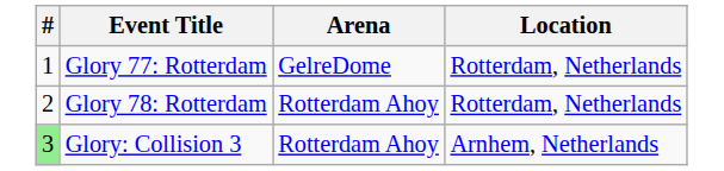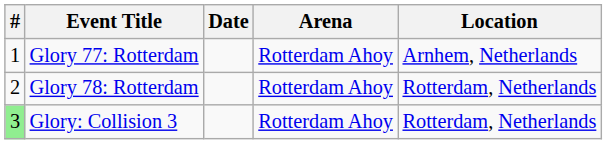 <table class="sortable wikitable succession-box" style="margin:1.0em auto; font-size:90%;">
 <tr>
 <th scope="col">#</th>
 <th scope="col">Event Title</th>
+<th scope="col">Date</th>
 <th scope="col">Arena</th>
 <th scope="col">Location</th>
 </tr>
 <tr>
 <td align=center>1</td>
 <td><a href='#'>Glory 77: Rotterdam</a></td>
-<td><a href='#'>GelreDome</a></td>
-<td> <a href='#'>Rotterdam</a>, <a href='#'>Netherlands</a></td>
+<td></td>
+<td><a href='#'>Rotterdam Ahoy</a></td>
+<td> <a href='#'>Arnhem</a>, <a href='#'>Netherlands</a></td>
 </tr>
 <tr>
 <td align=center>2</td>
 <td><a href='#'>Glory 78: Rotterdam</a></td>
+<td></td>
 <td><a href='#'>Rotterdam Ahoy</a></td>
 <td> <a href='#'>Rotterdam</a>, <a href='#'>Netherlands</a></td>
 </tr>
 <tr>
 <td align=center style="background: lightgreen;">3</td>
 <td><a href='#'>Glory: Collision 3</a></td>
+<td></td>
 <td><a href='#'>Rotterdam Ahoy</a></td>
-<td> <a href='#'>Arnhem</a>, <a href='#'>Netherlands</a></td>
+<td> <a href='#'>Rotterdam</a>, <a href='#'>Netherlands</a></td>
 </tr>
 </table>
